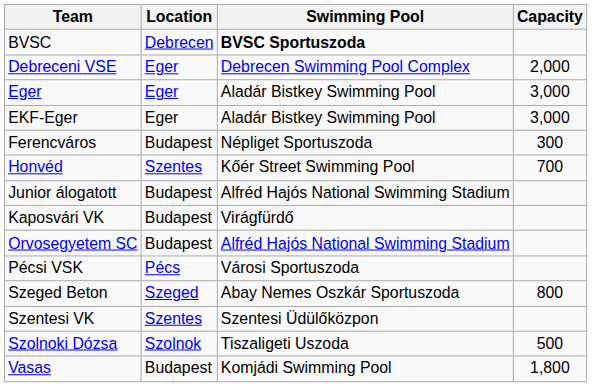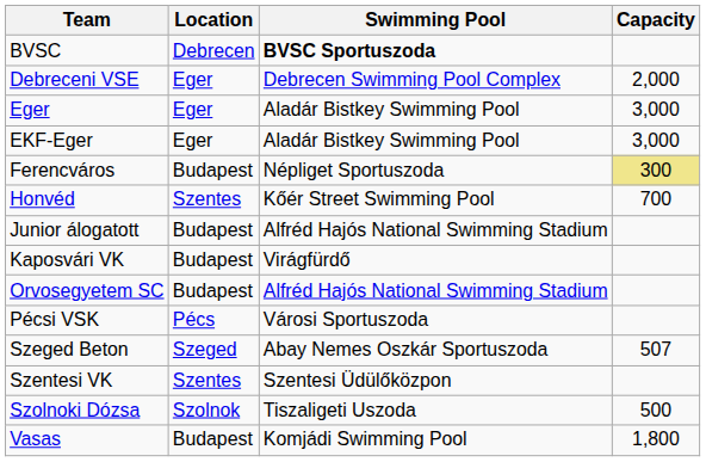 <table class="wikitable sortable" style="text-align: left;">
 <tr>
 <th>Team</th>
 <th>Location</th>
 <th>Swimming Pool</th>
 <th>Capacity</th>
 </tr>
 <tr>
 <td>BVSC</td>
 <td><a href='#'>Debrecen</a></td>
 <td><strong>BVSC Sportuszoda</strong></td>
 <td align="center"></td>
 </tr>
 <tr>
 <td><a href='#'>Debreceni VSE</a></td>
 <td><a href='#'>Eger</a></td>
 <td><a href='#'>Debrecen Swimming Pool Complex</a></td>
 <td align="center">2,000</td>
 </tr>
 <tr>
 <td><a href='#'>Eger</a></td>
 <td><a href='#'>Eger</a></td>
 <td>Aladár Bistkey Swimming Pool</td>
 <td align="center">3,000</td>
 </tr>
 <tr>
 <td>EKF-Eger</td>
 <td>Eger</td>
 <td>Aladár Bistkey Swimming Pool</td>
 <td align="center">3,000</td>
 </tr>
 <tr>
 <td>Ferencváros</td>
 <td>Budapest</td>
 <td>Népliget Sportuszoda</td>
-<td align="center">300</td>
+<td align="center" style="background: khaki;">300</td>
 </tr>
 <tr>
 <td><a href='#'>Honvéd</a></td>
 <td><a href='#'>Szentes</a></td>
 <td>Kőér Street Swimming Pool</td>
 <td align="center">700</td>
 </tr>
 <tr>
 <td>Junior álogatott</td>
 <td>Budapest</td>
 <td>Alfréd Hajós National Swimming Stadium</td>
 <td align="center"></td>
 </tr>
 <tr>
 <td>Kaposvári VK</td>
 <td>Budapest</td>
 <td>Virágfürdő</td>
 <td align="center"></td>
 </tr>
 <tr>
 <td><a href='#'>Orvosegyetem SC</a></td>
 <td>Budapest</td>
 <td><a href='#'>Alfréd Hajós National Swimming Stadium</a></td>
 <td align="center"></td>
 </tr>
 <tr>
 <td>Pécsi VSK</td>
 <td><a href='#'>Pécs</a></td>
 <td>Városi Sportuszoda</td>
 <td align="center"></td>
 </tr>
 <tr>
 <td>Szeged Beton</td>
 <td><a href='#'>Szeged</a></td>
 <td>Abay Nemes Oszkár Sportuszoda</td>
-<td align="center">800</td>
+<td align="center">507</td>
 </tr>
 <tr>
 <td>Szentesi VK</td>
 <td><a href='#'>Szentes</a></td>
 <td>Szentesi Üdülőközpon</td>
 <td align="center"></td>
 </tr>
 <tr>
 <td><a href='#'>Szolnoki Dózsa</a></td>
 <td><a href='#'>Szolnok</a></td>
 <td>Tiszaligeti Uszoda</td>
 <td align="center">500</td>
 </tr>
 <tr>
 <td><a href='#'>Vasas</a></td>
 <td>Budapest</td>
 <td>Komjádi Swimming Pool</td>
 <td align="center">1,800</td>
 </tr>
 </table>
